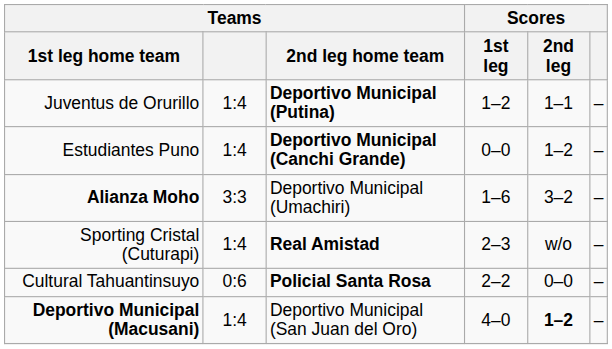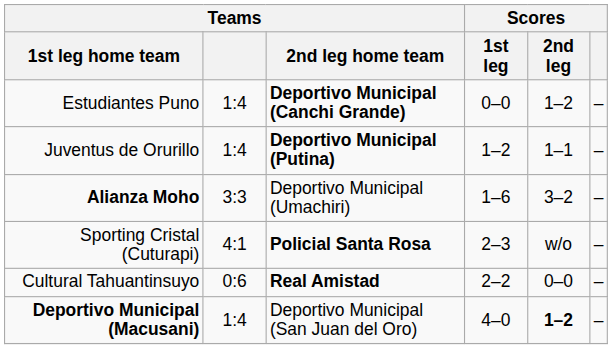 <table class="wikitable" style="text-align: center;">
 <tr>
 <th colspan=3>Teams</th>
 <th colspan=3>Scores</th>
 </tr>
 <tr>
 <th width="175">1st leg home team</th>
 <th width="50"></th>
 <th width="175">2nd leg home team</th>
 <th width="50">1st leg</th>
 <th width="50">2nd leg</th>
 <th></th>
 </tr>
 <tr>
+<td align=right>Estudiantes Puno</td>
+<td>1:4</td>
+<td align=left><strong>Deportivo Municipal (Canchi Grande)</strong></td>
+<td>0–0</td>
+<td>1–2</td>
+<td>–</td>
+</tr>
+<tr>
 <td align=right>Juventus de Orurillo</td>
 <td>1:4</td>
 <td align=left><strong>Deportivo Municipal (Putina)</strong></td>
 <td>1–2</td>
 <td>1–1</td>
-<td>–</td>
-</tr>
-<tr>
-<td align=right>Estudiantes Puno</td>
-<td>1:4</td>
-<td align=left><strong>Deportivo Municipal (Canchi Grande)</strong></td>
-<td>0–0</td>
-<td>1–2</td>
 <td>–</td>
 </tr>
 <tr>
 <td align=right><strong>Alianza Moho</strong></td>
 <td>3:3</td>
 <td align=left>Deportivo Municipal (Umachiri)</td>
 <td>1–6</td>
 <td>3–2</td>
 <td>–</td>
 </tr>
 <tr>
 <td align=right>Sporting Cristal (Cuturapi)</td>
-<td>1:4</td>
-<td align=left><strong>Real Amistad</strong></td>
+<td>4:1</td>
+<td align=left><strong>Policial Santa Rosa</strong></td>
 <td>2–3</td>
 <td>w/o</td>
 <td>–</td>
 </tr>
 <tr>
 <td align=right>Cultural Tahuantinsuyo</td>
 <td>0:6</td>
-<td align=left><strong>Policial Santa Rosa</strong></td>
+<td align=left><strong>Real Amistad</strong></td>
 <td>2–2</td>
 <td>0–0</td>
 <td>–</td>
 </tr>
 <tr>
 <td align=right><strong>Deportivo Municipal (Macusani)</strong></td>
 <td>1:4</td>
 <td align=left>Deportivo Municipal (San Juan del Oro)</td>
 <td>4–0</td>
 <td><strong>1–2</strong></td>
 <td>–</td>
 </tr>
 <tr>
 </tr>
 </table>
